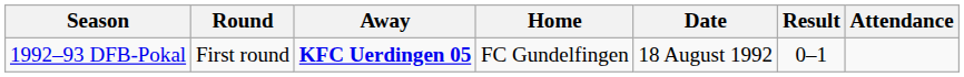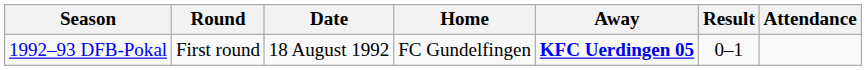 <table class="wikitable">
 <tr>
 <th>Season</th>
 <th>Round</th>
+<th>Date</th>
+<th>Home</th>
 <th>Away</th>
-<th>Home</th>
-<th>Date</th>
 <th>Result</th>
 <th>Attendance</th>
 </tr>
 <tr align="center">
 <td><a href='#'>1992–93 DFB-Pokal</a></td>
 <td>First round</td>
+<td>18 August 1992</td>
+<td>FC Gundelfingen</td>
 <td><strong><a href='#'>KFC Uerdingen 05</a></strong></td>
-<td>FC Gundelfingen</td>
-<td>18 August 1992</td>
 <td>0–1</td>
 <td></td>
 </tr>
 </table>
